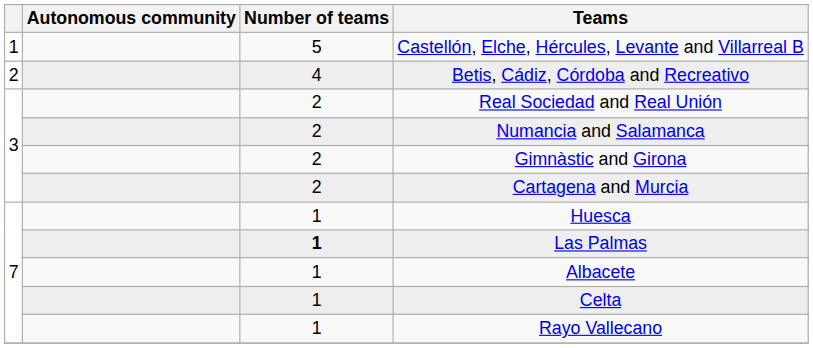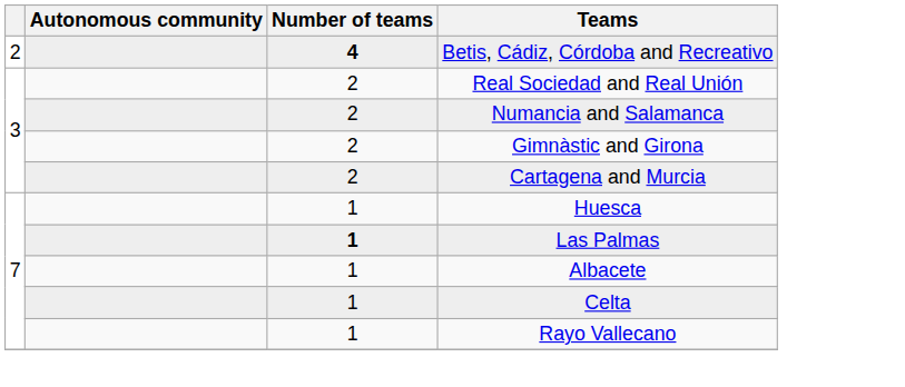 <table class="wikitable">
 <tr>
 <th></th>
 <th>Autonomous community</th>
 <th>Number of teams</th>
 <th>Teams</th>
 </tr>
-<tr>
-<td rowspan=1 bgcolor=white>1</td>
-<td></td>
-<td align=center>5</td>
-<td align=center><a href='#'>Castellón</a>, <a href='#'>Elche</a>, <a href='#'>Hércules</a>, <a href='#'>Levante</a> and <a href='#'>Villarreal B</a></td>
-</tr>
 <tr bgcolor="EEEEEE">
 <td rowspan=1 bgcolor=white>2</td>
 <td></td>
-<td align=center>4</td>
+<td align=center><strong>4</strong></td>
 <td align=center><a href='#'>Betis</a>, <a href='#'>Cádiz</a>, <a href='#'>Córdoba</a> and <a href='#'>Recreativo</a></td>
 </tr>
 <tr>
 <td rowspan=4 bgcolor=white>3</td>
 <td></td>
 <td align=center>2</td>
 <td align=center><a href='#'>Real Sociedad</a> and <a href='#'>Real Unión</a></td>
 </tr>
 <tr bgcolor="EEEEEE">
 <td></td>
 <td align=center>2</td>
 <td align=center><a href='#'>Numancia</a> and <a href='#'>Salamanca</a></td>
 </tr>
 <tr>
 <td></td>
 <td align=center>2</td>
 <td align=center><a href='#'>Gimnàstic</a> and <a href='#'>Girona</a></td>
 </tr>
 <tr bgcolor="EEEEEE">
 <td></td>
 <td align=center>2</td>
 <td align=center><a href='#'>Cartagena</a> and <a href='#'>Murcia</a></td>
 </tr>
 <tr>
 <td rowspan=5 bgcolor=white>7</td>
 <td></td>
 <td align=center>1</td>
 <td align=center><a href='#'>Huesca</a></td>
 </tr>
 <tr bgcolor="EEEEEE">
 <td></td>
 <td align=center><strong>1</strong></td>
 <td align=center><a href='#'>Las Palmas</a></td>
 </tr>
 <tr>
 <td></td>
 <td align=center>1</td>
 <td align=center><a href='#'>Albacete</a></td>
 </tr>
 <tr bgcolor="EEEEEE">
 <td></td>
 <td align=center>1</td>
 <td align=center><a href='#'>Celta</a></td>
 </tr>
 <tr>
 <td></td>
 <td align=center>1</td>
 <td align=center><a href='#'>Rayo Vallecano</a></td>
 </tr>
 <tr bgcolor="EEEEEE">
 </tr>
 </table>
